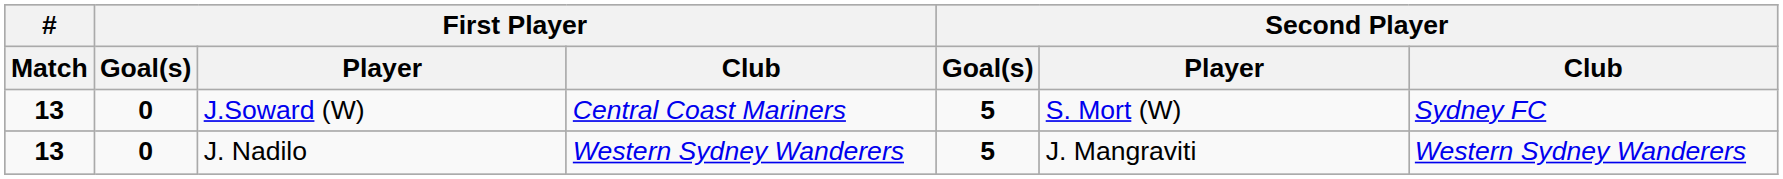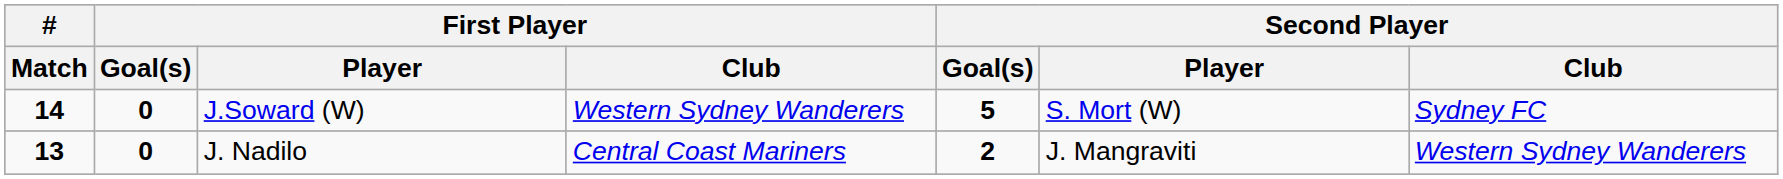 <table class="wikitable">
 <tr>
 <th>#</th>
 <th colspan="3">First Player</th>
 <th colspan="3">Second Player</th>
 </tr>
 <tr>
 <th width="40">Match</th>
 <th width="50">Goal(s)</th>
 <th width="215">Player</th>
 <th width="215">Club</th>
 <th width="50">Goal(s)</th>
 <th width="215">Player</th>
 <th width="215">Club</th>
 </tr>
 <tr>
-<td align="center"><strong>13</strong></td>
+<td align="center"><strong>14</strong></td>
 <td align="center"><strong>0</strong></td>
 <td><a href='#'>J.Soward</a> (W) </td>
-<td><em><a href='#'>Central Coast Mariners</a></em></td>
+<td><em><a href='#'>Western Sydney Wanderers</a></em></td>
 <td align="center"><strong>5</strong></td>
 <td><a href='#'>S. Mort</a> (W) </td>
 <td><em><a href='#'>Sydney FC</a></em></td>
 </tr>
 <tr>
 <td align="center"><strong>13</strong></td>
 <td align="center"><strong>0</strong></td>
 <td>J. Nadilo</td>
-<td><em><a href='#'>Western Sydney Wanderers</a></em></td>
-<td align="center"><strong>5</strong></td>
+<td><em><a href='#'>Central Coast Mariners</a></em></td>
+<td align="center"><strong>2</strong></td>
 <td>J. Mangraviti</td>
 <td><em><a href='#'>Western Sydney Wanderers</a></em></td>
 </tr>
 </table>
